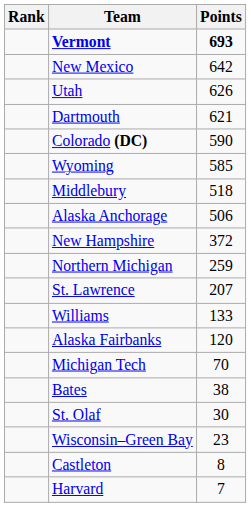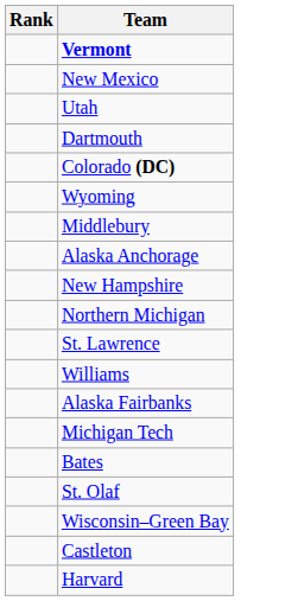 <table class="wikitable sortable" style="text-align:center">
 <tr>
 <th>Rank</th>
 <th>Team</th>
-<th>Points</th>
 </tr>
 <tr>
 <td></td>
 <td align=left><strong><a href='#'>Vermont</a></strong></td>
-<td><strong>693</strong></td>
 </tr>
 <tr>
 <td></td>
 <td align=left><a href='#'>New Mexico</a></td>
-<td>642</td>
 </tr>
 <tr>
 <td></td>
 <td align=left><a href='#'>Utah</a></td>
-<td>626</td>
 </tr>
 <tr>
 <td></td>
 <td align=left><a href='#'>Dartmouth</a></td>
-<td>621</td>
 </tr>
 <tr>
 <td></td>
 <td align=left><a href='#'>Colorado</a> <strong>(DC)</strong></td>
-<td>590</td>
 </tr>
 <tr>
 <td></td>
 <td align=left><a href='#'>Wyoming</a></td>
-<td>585</td>
 </tr>
 <tr>
 <td></td>
 <td align=left><a href='#'>Middlebury</a></td>
-<td>518</td>
 </tr>
 <tr>
 <td></td>
 <td align=left><a href='#'>Alaska Anchorage</a></td>
-<td>506</td>
 </tr>
 <tr>
 <td></td>
 <td align=left><a href='#'>New Hampshire</a></td>
-<td>372</td>
 </tr>
 <tr>
 <td></td>
 <td align=left><a href='#'>Northern Michigan</a></td>
-<td>259</td>
 </tr>
 <tr>
 <td></td>
 <td align=left><a href='#'>St. Lawrence</a></td>
-<td>207</td>
 </tr>
 <tr>
 <td></td>
 <td align=left><a href='#'>Williams</a></td>
-<td>133</td>
 </tr>
 <tr>
 <td></td>
 <td align=left><a href='#'>Alaska Fairbanks</a></td>
-<td>120</td>
 </tr>
 <tr>
 <td></td>
 <td align=left><a href='#'>Michigan Tech</a></td>
-<td>70</td>
 </tr>
 <tr>
 <td></td>
 <td align=left><a href='#'>Bates</a></td>
-<td>38</td>
 </tr>
 <tr>
 <td></td>
 <td align=left><a href='#'>St. Olaf</a></td>
-<td>30</td>
 </tr>
 <tr>
 <td></td>
 <td align=left><a href='#'>Wisconsin–Green Bay</a></td>
-<td>23</td>
 </tr>
 <tr>
 <td></td>
 <td align=left><a href='#'>Castleton</a></td>
-<td>8</td>
 </tr>
 <tr>
 <td></td>
 <td align=left><a href='#'>Harvard</a></td>
-<td>7</td>
 </tr>
 </table>
